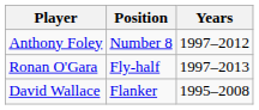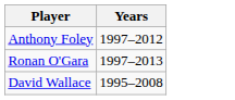 <table class="wikitable sortable">
 <tr>
 <th>Player</th>
-<th>Position</th>
 <th>Years</th>
 </tr>
 <tr>
 <td><a href='#'>Anthony Foley</a></td>
-<td><a href='#'>Number 8</a></td>
 <td>1997–2012</td>
 </tr>
 <tr>
 <td><a href='#'>Ronan O'Gara</a></td>
-<td><a href='#'>Fly-half</a></td>
 <td>1997–2013</td>
 </tr>
 <tr>
 <td><a href='#'>David Wallace</a></td>
-<td><a href='#'>Flanker</a></td>
 <td>1995–2008</td>
 </tr>
 </table>
